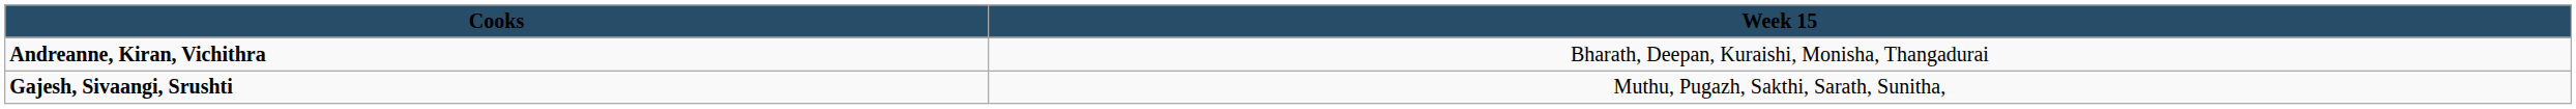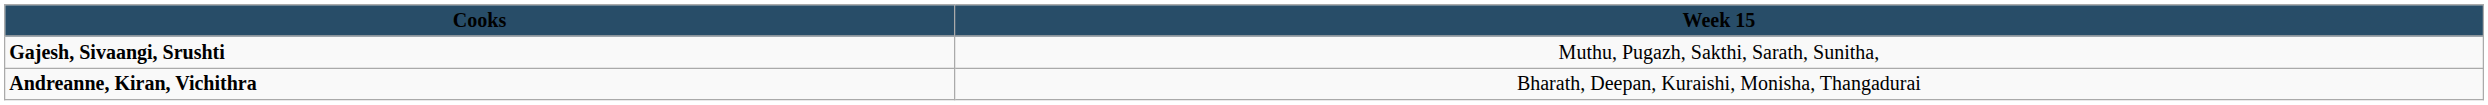 <table class="wikitable sortable plainrowheaders" width="100%" textcolor:"#000;">
 <tr>
 <th scope="col" style ="background: #284D68;"style="background: #284D68 ;color:white"><strong>Cooks</strong></th>
 <th scope="col" style ="background: #284D68;"style="background: #284D68 ;color:white"><strong>Week 15</strong></th>
 </tr>
 <tr>
+<td><strong>Gajesh, Sivaangi, Srushti</strong></td>
+<td style="text-align:center;">Muthu, Pugazh, Sakthi, Sarath, Sunitha,</td>
+</tr>
+<tr>
 <td><strong>Andreanne, Kiran, Vichithra</strong></td>
 <td style="text-align:center;">Bharath, Deepan, Kuraishi, Monisha, Thangadurai</td>
 </tr>
-<tr>
-<td><strong>Gajesh, Sivaangi, Srushti</strong></td>
-<td style="text-align:center;">Muthu, Pugazh, Sakthi, Sarath, Sunitha,</td>
-</tr>
 </table>
